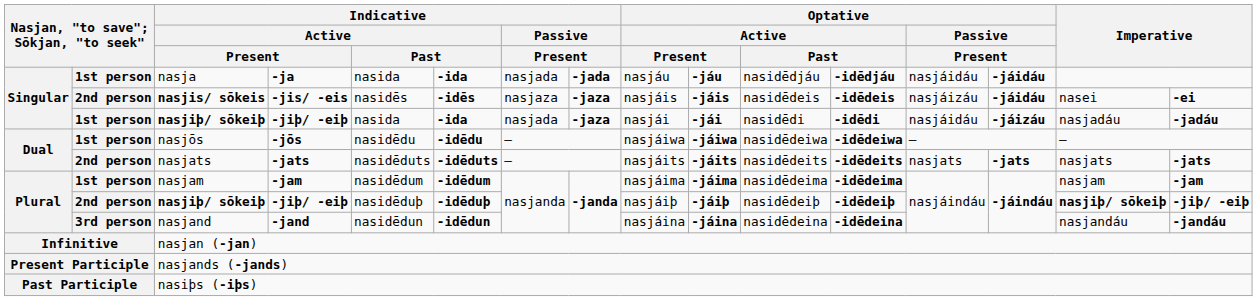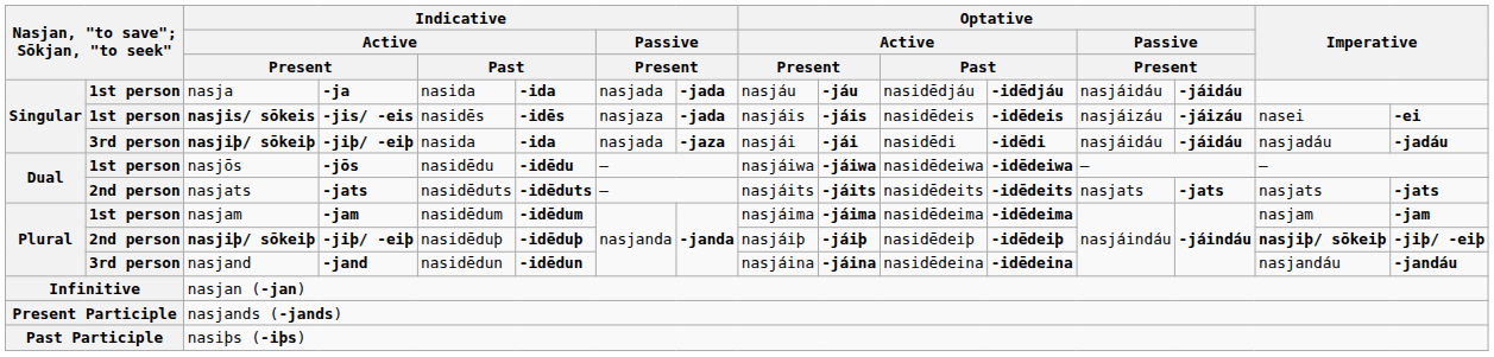 <table class="wikitable mw-collapsible">
 <tr>
 <th colspan="2" rowspan="3">Nasjan, "to save";<br>Sōkjan, "to seek"</th>
 <th colspan="6">Indicative</th>
 <th colspan="6">Optative</th>
 <th colspan="2" rowspan="3">Imperative</th>
 </tr>
 <tr>
 <th colspan="4">Active</th>
 <th colspan="2">Passive</th>
 <th colspan="4">Active</th>
 <th colspan="2">Passive</th>
 </tr>
 <tr>
 <th colspan="2">Present</th>
 <th colspan="2">Past</th>
 <th colspan="2">Present</th>
 <th colspan="2">Present</th>
 <th colspan="2">Past</th>
 <th colspan="2">Present</th>
 </tr>
 <tr>
 <th rowspan="3">Singular</th>
 <th>1st person</th>
 <td>nasja</td>
 <td><strong>-ja</strong></td>
 <td>nasida</td>
 <td><strong>-ida</strong></td>
 <td>nasjada</td>
 <td><strong>-jada</strong></td>
 <td>nasjáu</td>
 <td><strong>-jáu</strong></td>
 <td>nasidēdjáu</td>
 <td><strong>-idēdjáu</strong></td>
 <td>nasjáidáu</td>
 <td><strong>-jáidáu</strong></td>
 <td colspan="2"></td>
 </tr>
 <tr>
-<th>2nd person</th>
+<th>1st person</th>
 <td><strong>nasjis/ sōkeis</strong></td>
 <td><strong>-jis/ -eis</strong></td>
 <td>nasidēs</td>
 <td><strong>-idēs</strong></td>
 <td>nasjaza</td>
-<td><strong>-jaza</strong></td>
+<td><strong>-jada</strong></td>
 <td>nasjáis</td>
 <td><strong>-jáis</strong></td>
 <td>nasidēdeis</td>
 <td><strong>-idēdeis</strong></td>
 <td>nasjáizáu</td>
-<td><strong>-jáidáu</strong></td>
+<td><strong>-jáizáu</strong></td>
 <td>nasei</td>
 <td><strong>-ei</strong></td>
 </tr>
 <tr>
-<th>1st person</th>
+<th>3rd person</th>
 <td><strong>nasjiþ/ sōkeiþ</strong></td>
 <td><strong>-jiþ/ -eiþ</strong></td>
 <td>nasida</td>
 <td><strong>-ida</strong></td>
 <td>nasjada</td>
 <td><strong>-jaza</strong></td>
 <td>nasjái</td>
 <td><strong>-jái</strong></td>
 <td>nasidēdi</td>
 <td><strong>-idēdi</strong></td>
 <td>nasjáidáu</td>
-<td><strong>-jáizáu</strong></td>
+<td><strong>-jáidáu</strong></td>
 <td>nasjadáu</td>
 <td><strong>-jadáu</strong></td>
 </tr>
 <tr>
 <th rowspan="2">Dual</th>
 <th>1st person</th>
 <td>nasjōs</td>
 <td><strong>-jōs</strong></td>
 <td>nasidēdu</td>
 <td><strong>-idēdu</strong></td>
 <td colspan="2">—</td>
 <td>nasjáiwa</td>
 <td><strong>-jáiwa</strong></td>
 <td>nasidēdeiwa</td>
 <td><strong>-idēdeiwa</strong></td>
 <td colspan="2">—</td>
 <td colspan="2">—</td>
 </tr>
 <tr>
 <th>2nd person</th>
 <td>nasjats</td>
 <td><strong>-jats</strong></td>
 <td>nasidēduts</td>
 <td><strong>-idēduts</strong></td>
 <td colspan="2">—</td>
 <td>nasjáits</td>
 <td><strong>-jáits</strong></td>
 <td>nasidēdeits</td>
 <td><strong>-idēdeits</strong></td>
 <td>nasjats</td>
 <td><strong>-jats</strong></td>
 <td>nasjats</td>
 <td><strong>-jats</strong></td>
 </tr>
 <tr>
 <th rowspan="3">Plural</th>
 <th>1st person</th>
 <td>nasjam</td>
 <td><strong>-jam</strong></td>
 <td>nasidēdum</td>
 <td><strong>-idēdum</strong></td>
 <td rowspan="3">nasjanda</td>
 <td rowspan="3"><strong>-janda</strong></td>
 <td>nasjáima</td>
 <td><strong>-jáima</strong></td>
 <td>nasidēdeima</td>
 <td><strong>-idēdeima</strong></td>
 <td rowspan="3">nasjáindáu</td>
 <td rowspan="3"><strong>-jáindáu</strong></td>
 <td>nasjam</td>
 <td><strong>-jam</strong></td>
 </tr>
 <tr>
 <th>2nd person</th>
 <td><strong>nasjiþ/ sōkeiþ</strong></td>
 <td><strong>-jiþ/ -eiþ</strong></td>
 <td>nasidēduþ</td>
 <td><strong>-idēduþ</strong></td>
 <td>nasjáiþ</td>
 <td><strong>-jáiþ</strong></td>
 <td>nasidēdeiþ</td>
 <td><strong>-idēdeiþ</strong></td>
 <td><strong>nasjiþ/ sōkeiþ</strong></td>
 <td><strong>-jiþ/ -eiþ</strong></td>
 </tr>
 <tr>
 <th>3rd person</th>
 <td>nasjand</td>
 <td><strong>-jand</strong></td>
 <td>nasidēdun</td>
 <td><strong>-idēdun</strong></td>
 <td>nasjáina</td>
 <td><strong>-jáina</strong></td>
 <td>nasidēdeina</td>
 <td><strong>-idēdeina</strong></td>
 <td>nasjandáu</td>
 <td><strong>-jandáu</strong></td>
 </tr>
 <tr>
 <th colspan="2">Infinitive</th>
 <td colspan="14">nasjan (<strong>-jan</strong>)</td>
 </tr>
 <tr>
 <th colspan="2">Present Participle</th>
 <td colspan="14">nasjands (<strong>-jands</strong>)</td>
 </tr>
 <tr>
 <th colspan="2">Past Participle</th>
 <td colspan="14">nasiþs (<strong>-iþs</strong>)</td>
 </tr>
 </table>
